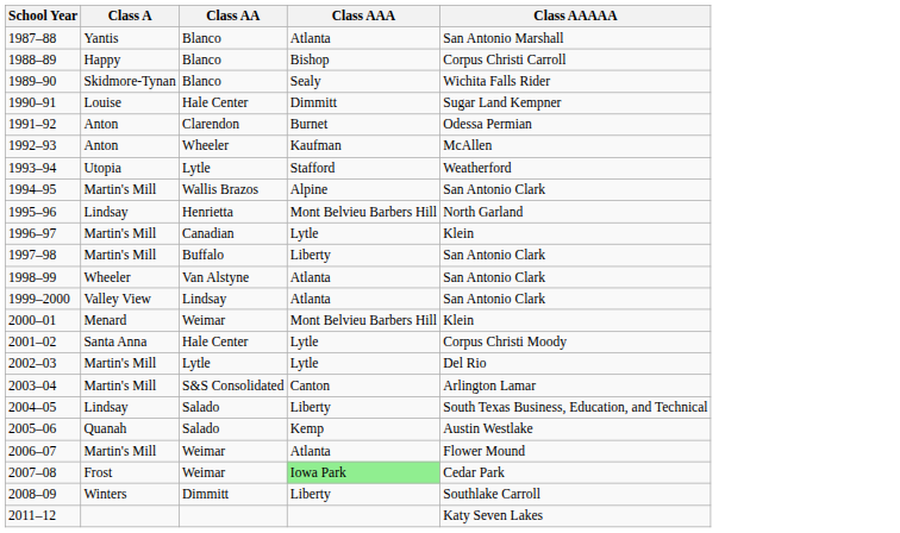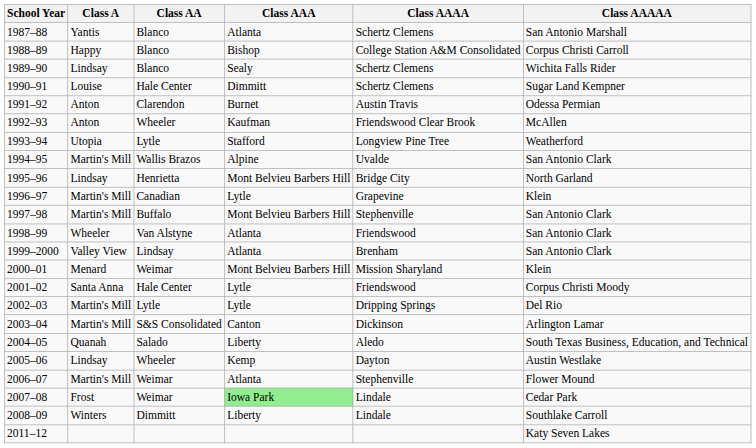 <table class="wikitable sortable">
 <tr>
 <th>School Year</th>
 <th>Class A</th>
 <th>Class AA</th>
 <th>Class AAA</th>
+<th>Class AAAA</th>
 <th>Class AAAAA</th>
 </tr>
 <tr>
 <td>1987–88</td>
 <td>Yantis</td>
 <td>Blanco</td>
 <td>Atlanta</td>
+<td>Schertz Clemens</td>
 <td>San Antonio Marshall</td>
 </tr>
 <tr>
 <td>1988–89</td>
 <td>Happy</td>
 <td>Blanco</td>
 <td>Bishop</td>
+<td>College Station A&M Consolidated</td>
 <td>Corpus Christi Carroll</td>
 </tr>
 <tr>
 <td>1989–90</td>
-<td>Skidmore-Tynan</td>
+<td>Lindsay</td>
 <td>Blanco</td>
 <td>Sealy</td>
+<td>Schertz Clemens</td>
 <td>Wichita Falls Rider</td>
 </tr>
 <tr>
 <td>1990–91</td>
 <td>Louise</td>
 <td>Hale Center</td>
 <td>Dimmitt</td>
+<td>Schertz Clemens</td>
 <td>Sugar Land Kempner</td>
 </tr>
 <tr>
 <td>1991–92</td>
 <td>Anton</td>
 <td>Clarendon</td>
 <td>Burnet</td>
+<td>Austin Travis</td>
 <td>Odessa Permian</td>
 </tr>
 <tr>
 <td>1992–93</td>
 <td>Anton</td>
 <td>Wheeler</td>
 <td>Kaufman</td>
+<td>Friendswood Clear Brook</td>
 <td>McAllen</td>
 </tr>
 <tr>
 <td>1993–94</td>
 <td>Utopia</td>
 <td>Lytle</td>
 <td>Stafford</td>
+<td>Longview Pine Tree</td>
 <td>Weatherford</td>
 </tr>
 <tr>
 <td>1994–95</td>
 <td>Martin's Mill</td>
 <td>Wallis Brazos</td>
 <td>Alpine</td>
+<td>Uvalde</td>
 <td>San Antonio Clark</td>
 </tr>
 <tr>
 <td>1995–96</td>
 <td>Lindsay</td>
 <td>Henrietta</td>
 <td>Mont Belvieu Barbers Hill</td>
+<td>Bridge City</td>
 <td>North Garland</td>
 </tr>
 <tr>
 <td>1996–97</td>
 <td>Martin's Mill</td>
 <td>Canadian</td>
 <td>Lytle</td>
+<td>Grapevine</td>
 <td>Klein</td>
 </tr>
 <tr>
 <td>1997–98</td>
 <td>Martin's Mill</td>
 <td>Buffalo</td>
-<td>Liberty</td>
+<td>Mont Belvieu Barbers Hill</td>
+<td>Stephenville</td>
 <td>San Antonio Clark</td>
 </tr>
 <tr>
 <td>1998–99</td>
 <td>Wheeler</td>
 <td>Van Alstyne</td>
 <td>Atlanta</td>
+<td>Friendswood</td>
 <td>San Antonio Clark</td>
 </tr>
 <tr>
 <td>1999–2000</td>
 <td>Valley View</td>
 <td>Lindsay</td>
 <td>Atlanta</td>
+<td>Brenham</td>
 <td>San Antonio Clark</td>
 </tr>
 <tr>
 <td>2000–01</td>
 <td>Menard</td>
 <td>Weimar</td>
 <td>Mont Belvieu Barbers Hill</td>
+<td>Mission Sharyland</td>
 <td>Klein</td>
 </tr>
 <tr>
 <td>2001–02</td>
 <td>Santa Anna</td>
 <td>Hale Center</td>
 <td>Lytle</td>
+<td>Friendswood</td>
 <td>Corpus Christi Moody</td>
 </tr>
 <tr>
 <td>2002–03</td>
 <td>Martin's Mill</td>
 <td>Lytle</td>
 <td>Lytle</td>
+<td>Dripping Springs</td>
 <td>Del Rio</td>
 </tr>
 <tr>
 <td>2003–04</td>
 <td>Martin's Mill</td>
 <td>S&S Consolidated</td>
 <td>Canton</td>
+<td>Dickinson</td>
 <td>Arlington Lamar</td>
 </tr>
 <tr>
 <td>2004–05</td>
-<td>Lindsay</td>
+<td>Quanah</td>
 <td>Salado</td>
 <td>Liberty</td>
+<td>Aledo</td>
 <td>South Texas Business, Education, and Technical</td>
 </tr>
 <tr>
 <td>2005–06</td>
-<td>Quanah</td>
-<td>Salado</td>
+<td>Lindsay</td>
+<td>Wheeler</td>
 <td>Kemp</td>
+<td>Dayton</td>
 <td>Austin Westlake</td>
 </tr>
 <tr>
 <td>2006–07</td>
 <td>Martin's Mill</td>
 <td>Weimar</td>
 <td>Atlanta</td>
+<td>Stephenville</td>
 <td>Flower Mound</td>
 </tr>
 <tr>
 <td>2007–08</td>
 <td>Frost</td>
 <td>Weimar</td>
 <td style="background: lightgreen;">Iowa Park</td>
+<td>Lindale</td>
 <td>Cedar Park</td>
 </tr>
 <tr>
 <td>2008–09</td>
 <td>Winters</td>
 <td>Dimmitt</td>
 <td>Liberty</td>
+<td>Lindale</td>
 <td>Southlake Carroll</td>
 </tr>
 <tr>
 <td>2011–12</td>
 <td></td>
 <td></td>
 <td></td>
+<td></td>
 <td>Katy Seven Lakes</td>
 </tr>
 </table>
